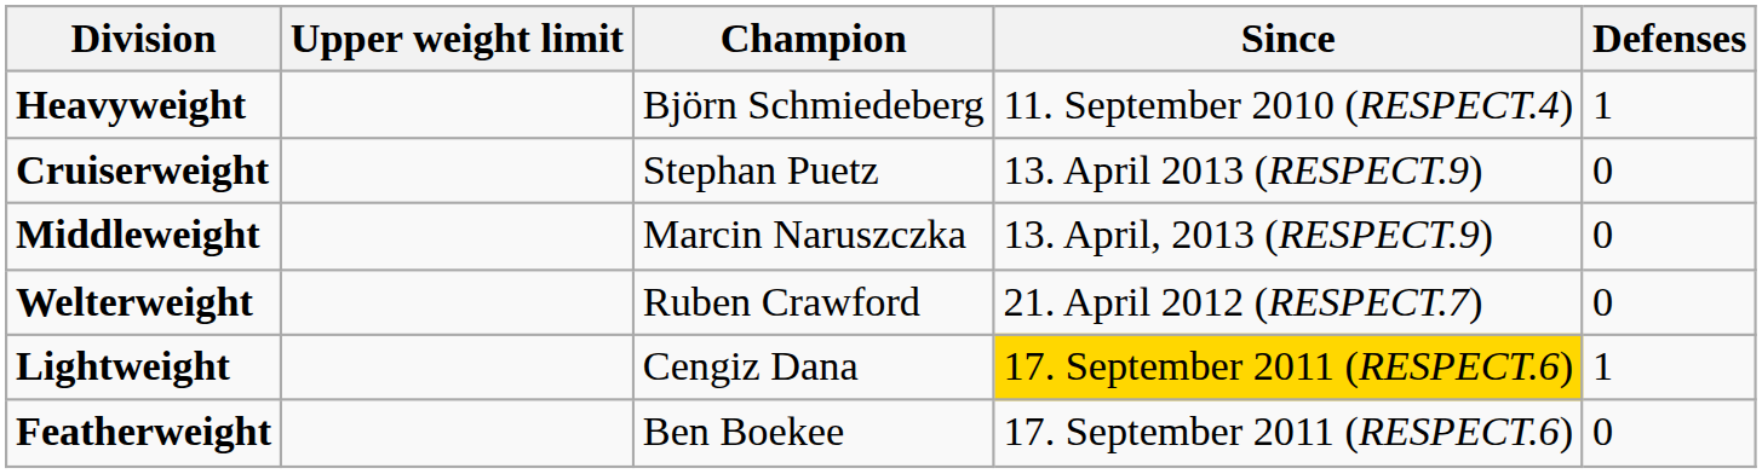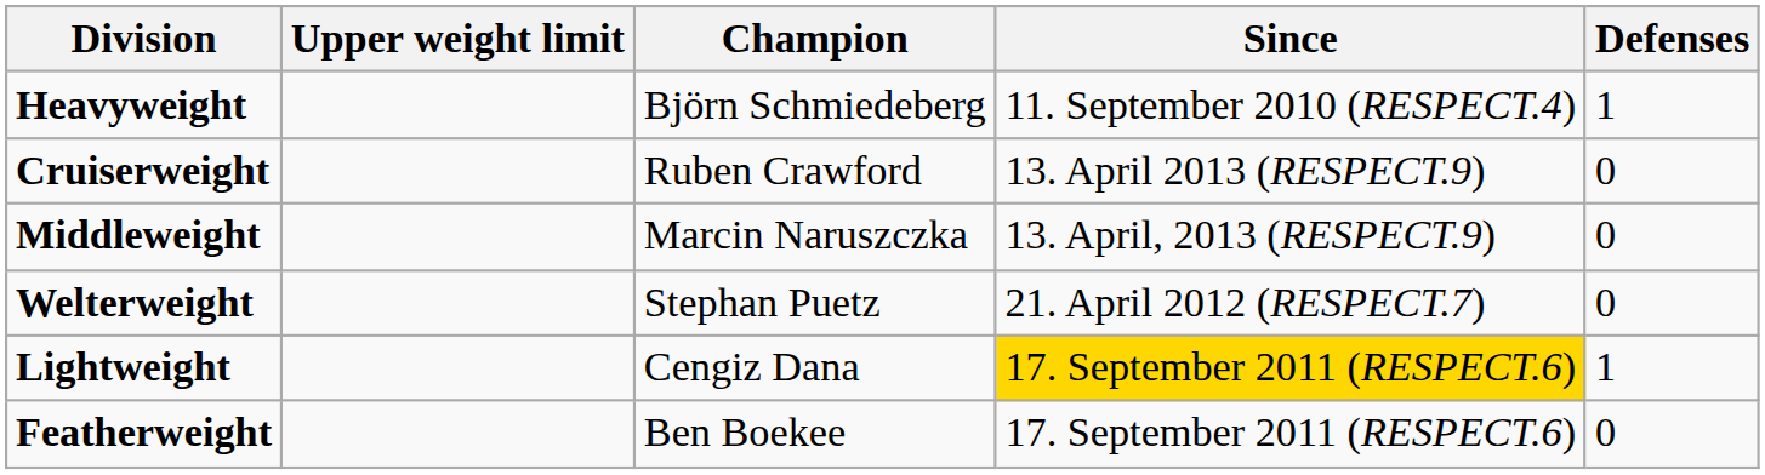 <table class="wikitable">
 <tr>
 <th>Division</th>
 <th>Upper weight limit</th>
 <th>Champion</th>
 <th>Since</th>
 <th align=center>Defenses</th>
 </tr>
 <tr>
 <td><strong>Heavyweight</strong></td>
 <td></td>
 <td>  Björn Schmiedeberg</td>
 <td>11. September 2010 (<em>RESPECT.4</em>)</td>
 <td>1</td>
 </tr>
 <tr>
 <td><strong>Cruiserweight</strong></td>
 <td></td>
-<td>  Stephan Puetz</td>
+<td>  Ruben Crawford</td>
 <td>13. April 2013 (<em>RESPECT.9</em>)</td>
 <td>0</td>
 </tr>
 <tr>
 <td><strong>Middleweight</strong></td>
 <td></td>
 <td>  Marcin Naruszczka</td>
 <td>13. April, 2013 (<em>RESPECT.9</em>)</td>
 <td>0</td>
 </tr>
 <tr>
 <td><strong>Welterweight</strong></td>
 <td></td>
-<td>  Ruben Crawford</td>
+<td>  Stephan Puetz</td>
 <td>21. April 2012 (<em>RESPECT.7</em>)</td>
 <td>0</td>
 </tr>
 <tr>
 <td><strong>Lightweight</strong></td>
 <td></td>
 <td>  Cengiz Dana</td>
 <td style="background: gold;">17. September 2011 (<em>RESPECT.6</em>)</td>
 <td>1</td>
 </tr>
 <tr>
 <td><strong>Featherweight</strong></td>
 <td></td>
 <td>  Ben Boekee</td>
 <td>17. September 2011 (<em>RESPECT.6</em>)</td>
 <td>0</td>
 </tr>
 </table>
